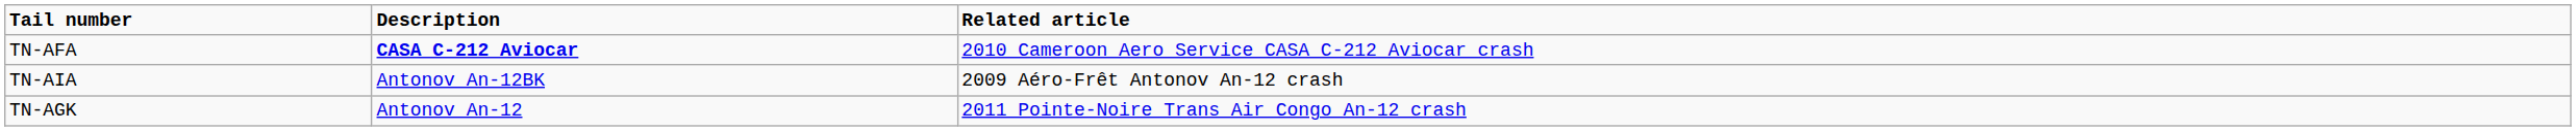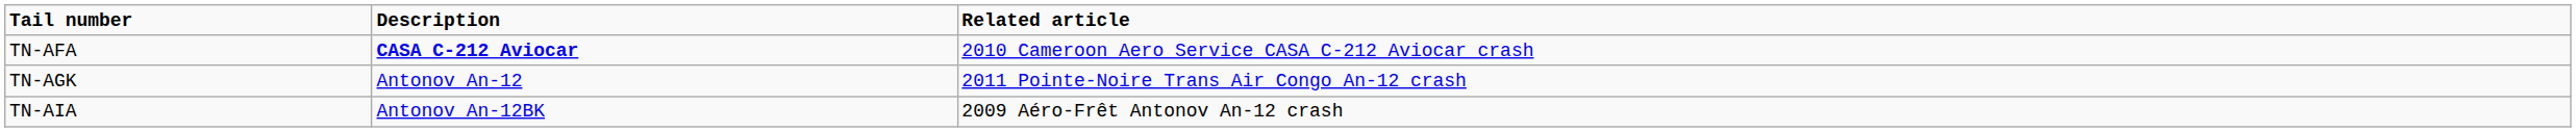 <table class="wikitable" width="90%">
 <tr>
 <td><strong>Tail number</strong></td>
 <td><strong>Description</strong></td>
 <td><strong>Related article</strong></td>
 </tr>
 <tr>
 <td>TN-AFA</td>
 <td><strong><a href='#'>CASA C-212 Aviocar</a></strong></td>
 <td><a href='#'>2010 Cameroon Aero Service CASA C-212 Aviocar crash</a></td>
 </tr>
 <tr>
+<td>TN-AGK</td>
+<td><a href='#'>Antonov An-12</a></td>
+<td><a href='#'>2011 Pointe-Noire Trans Air Congo An-12 crash</a></td>
+</tr>
+<tr>
 <td>TN-AIA</td>
 <td><a href='#'>Antonov An-12BK</a></td>
 <td>2009 Aéro-Frêt Antonov An-12 crash</td>
 </tr>
-<tr>
-<td>TN-AGK</td>
-<td><a href='#'>Antonov An-12</a></td>
-<td><a href='#'>2011 Pointe-Noire Trans Air Congo An-12 crash</a></td>
-</tr>
 </table>
